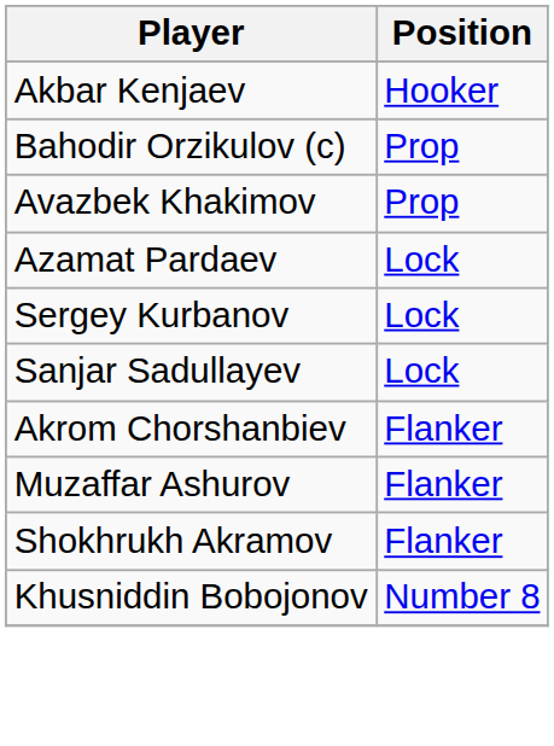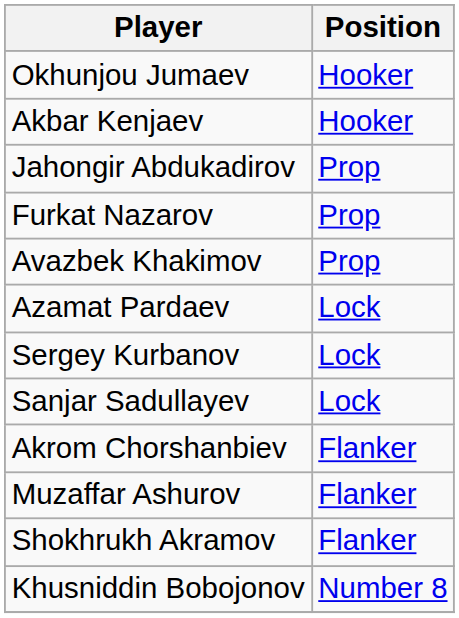 <table class="wikitable">
 <tr>
 <th>Player</th>
 <th>Position</th>
 </tr>
 <tr>
+<td>Okhunjou Jumaev</td>
+<td><a href='#'>Hooker</a></td>
+</tr>
+<tr>
 <td>Akbar Kenjaev</td>
 <td><a href='#'>Hooker</a></td>
 </tr>
 <tr>
-<td>Bahodir Orzikulov (c)</td>
+<td>Jahongir Abdukadirov</td>
+<td><a href='#'>Prop</a></td>
+</tr>
+<tr>
+<td>Furkat Nazarov</td>
 <td><a href='#'>Prop</a></td>
 </tr>
 <tr>
 <td>Avazbek Khakimov</td>
 <td><a href='#'>Prop</a></td>
 </tr>
 <tr>
 <td>Azamat Pardaev</td>
 <td><a href='#'>Lock</a></td>
 </tr>
 <tr>
 <td>Sergey Kurbanov</td>
 <td><a href='#'>Lock</a></td>
 </tr>
 <tr>
 <td>Sanjar Sadullayev</td>
 <td><a href='#'>Lock</a></td>
 </tr>
 <tr>
 <td>Akrom Chorshanbiev</td>
 <td><a href='#'>Flanker</a></td>
 </tr>
 <tr>
 <td>Muzaffar Ashurov</td>
 <td><a href='#'>Flanker</a></td>
 </tr>
 <tr>
 <td>Shokhrukh Akramov</td>
 <td><a href='#'>Flanker</a></td>
 </tr>
 <tr>
 <td>Khusniddin Bobojonov</td>
 <td><a href='#'>Number 8</a></td>
 </tr>
 <tr>
 </tr>
 </table>
